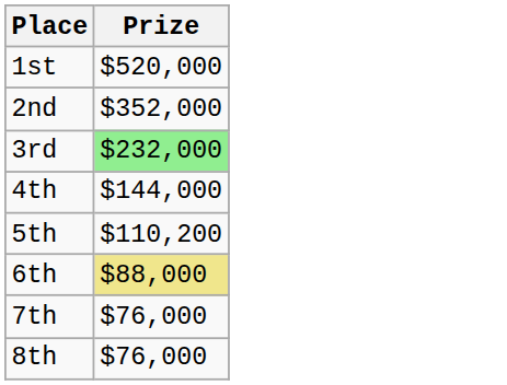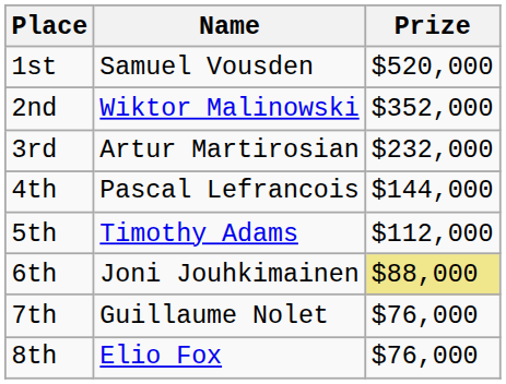 <table class="wikitable">
 <tr>
 <th>Place</th>
+<th>Name</th>
 <th>Prize</th>
 </tr>
 <tr>
 <td>1st</td>
+<td> Samuel Vousden</td>
 <td>$520,000</td>
 </tr>
 <tr>
 <td>2nd</td>
+<td> <a href='#'>Wiktor Malinowski</a></td>
 <td>$352,000</td>
 </tr>
 <tr>
 <td>3rd</td>
-<td style="background: lightgreen;">$232,000</td>
+<td> Artur Martirosian</td>
+<td>$232,000</td>
 </tr>
 <tr>
 <td>4th</td>
+<td> Pascal Lefrancois</td>
 <td>$144,000</td>
 </tr>
 <tr>
 <td>5th</td>
-<td>$110,200</td>
+<td> <a href='#'>Timothy Adams</a></td>
+<td>$112,000</td>
 </tr>
 <tr>
 <td>6th</td>
+<td> Joni Jouhkimainen</td>
 <td style="background: khaki;">$88,000</td>
 </tr>
 <tr>
 <td>7th</td>
+<td> Guillaume Nolet</td>
 <td>$76,000</td>
 </tr>
 <tr>
 <td>8th</td>
+<td> <a href='#'>Elio Fox</a></td>
 <td>$76,000</td>
 </tr>
 </table>
